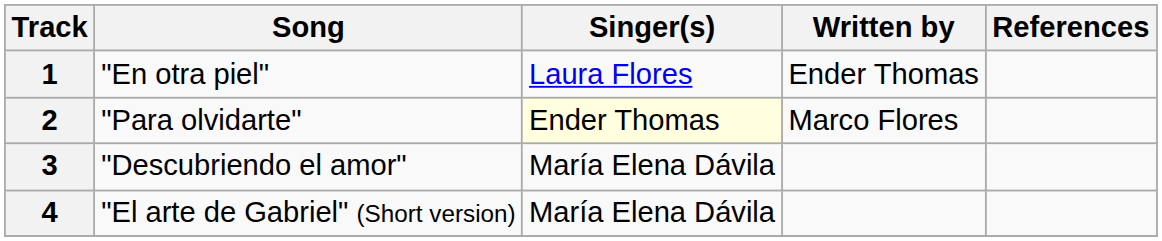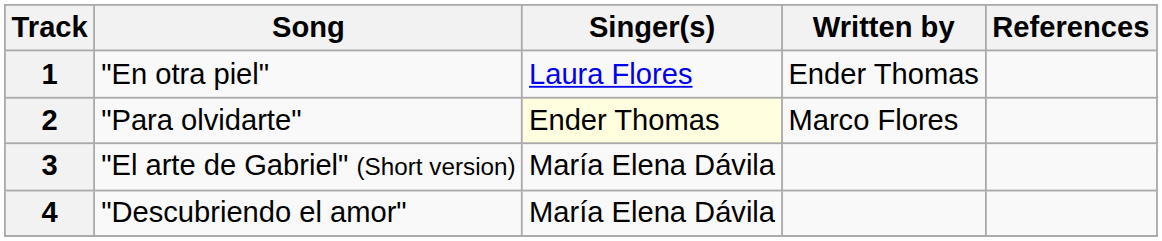 <table class="wikitable plainrowheaders">
 <tr>
 <th scope="col">Track</th>
 <th scope="col">Song</th>
 <th scope="col">Singer(s)</th>
 <th scope="col">Written by</th>
 <th scope="col">References</th>
 </tr>
 <tr>
 <th scope="row">1</th>
 <td>"En otra piel"</td>
 <td><a href='#'>Laura Flores</a></td>
 <td>Ender Thomas</td>
 <td></td>
 </tr>
 <tr>
 <th scope="row">2</th>
 <td>"Para olvidarte"</td>
 <td style="background: lightyellow;">Ender Thomas</td>
 <td>Marco Flores</td>
 <td></td>
 </tr>
 <tr>
 <th scope="row">3</th>
-<td>"Descubriendo el amor"</td>
+<td>"El arte de Gabriel" <small>(Short version)</small></td>
 <td>María Elena Dávila</td>
 <td></td>
 <td></td>
 </tr>
 <tr>
 <th scope="row">4</th>
-<td>"El arte de Gabriel" <small>(Short version)</small></td>
+<td>"Descubriendo el amor"</td>
 <td>María Elena Dávila</td>
 <td></td>
 <td></td>
 </tr>
 <tr>
 </tr>
 </table>
